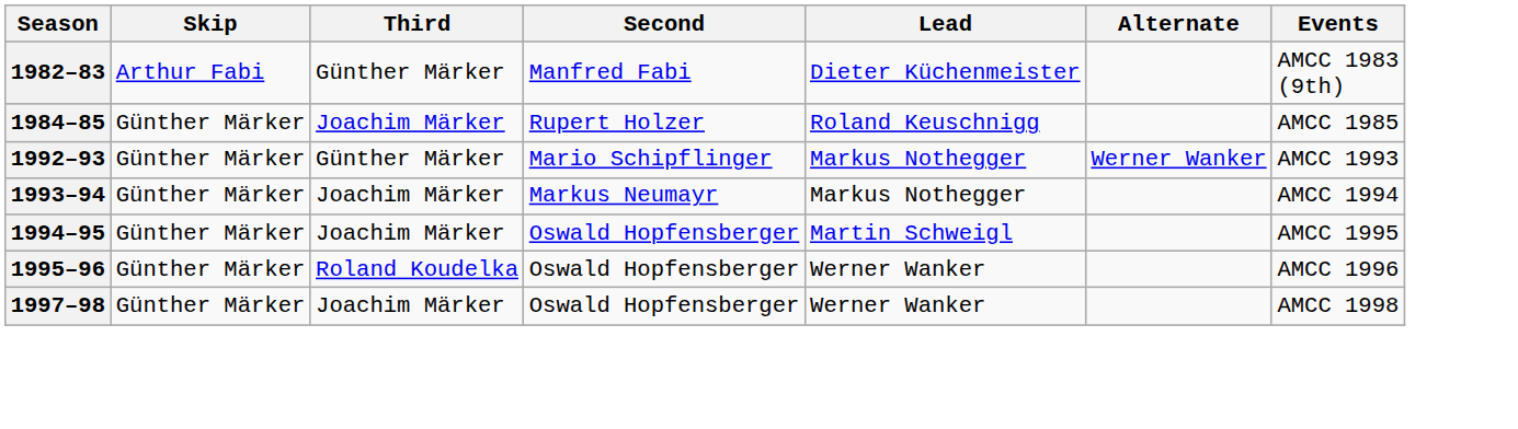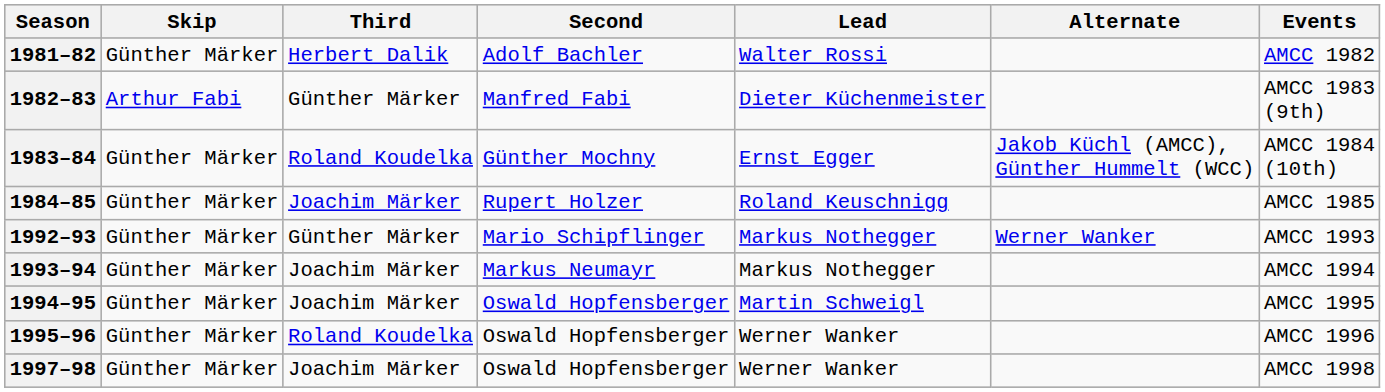 <table class="wikitable">
 <tr>
 <th scope="col">Season</th>
 <th scope="col">Skip</th>
 <th scope="col">Third</th>
 <th scope="col">Second</th>
 <th scope="col">Lead</th>
 <th scope="col">Alternate</th>
 <th scope="col">Events</th>
 </tr>
 <tr>
+<th scope="row">1981–82</th>
+<td>Günther Märker</td>
+<td><a href='#'>Herbert Dalik</a></td>
+<td><a href='#'>Adolf Bachler</a></td>
+<td><a href='#'>Walter Rossi</a></td>
+<td></td>
+<td><a href='#'>AMCC</a> 1982 </td>
+</tr>
+<tr>
 <th scope="row">1982–83</th>
 <td><a href='#'>Arthur Fabi</a></td>
 <td>Günther Märker</td>
 <td><a href='#'>Manfred Fabi</a></td>
 <td><a href='#'>Dieter Küchenmeister</a></td>
 <td></td>
 <td>AMCC 1983 <br> (9th)</td>
+</tr>
+<tr>
+<th scope="row">1983–84</th>
+<td>Günther Märker</td>
+<td><a href='#'>Roland Koudelka</a></td>
+<td><a href='#'>Günther Mochny</a></td>
+<td><a href='#'>Ernst Egger</a></td>
+<td><a href='#'>Jakob Küchl</a> (AMCC),<br><a href='#'>Günther Hummelt</a> (WCC)</td>
+<td>AMCC 1984 <br> (10th)</td>
 </tr>
 <tr>
 <th scope="row">1984–85</th>
 <td>Günther Märker</td>
 <td><a href='#'>Joachim Märker</a></td>
 <td><a href='#'>Rupert Holzer</a></td>
 <td><a href='#'>Roland Keuschnigg</a></td>
 <td></td>
 <td>AMCC 1985 </td>
 </tr>
 <tr>
 <th scope="row">1992–93</th>
 <td>Günther Märker</td>
 <td>Günther Märker</td>
 <td><a href='#'>Mario Schipflinger</a></td>
 <td><a href='#'>Markus Nothegger</a></td>
 <td><a href='#'>Werner Wanker</a></td>
 <td>AMCC 1993 </td>
 </tr>
 <tr>
 <th scope="row">1993–94</th>
 <td>Günther Märker</td>
 <td>Joachim Märker</td>
 <td><a href='#'>Markus Neumayr</a></td>
 <td>Markus Nothegger</td>
 <td></td>
 <td>AMCC 1994 </td>
 </tr>
 <tr>
 <th scope="row">1994–95</th>
 <td>Günther Märker</td>
 <td>Joachim Märker</td>
 <td><a href='#'>Oswald Hopfensberger</a></td>
 <td><a href='#'>Martin Schweigl</a></td>
 <td></td>
 <td>AMCC 1995 </td>
 </tr>
 <tr>
 <th scope="row">1995–96</th>
 <td>Günther Märker</td>
 <td><a href='#'>Roland Koudelka</a></td>
 <td>Oswald Hopfensberger</td>
 <td>Werner Wanker</td>
 <td></td>
 <td>AMCC 1996 </td>
 </tr>
 <tr>
 <th scope="row">1997–98</th>
 <td>Günther Märker</td>
 <td>Joachim Märker</td>
 <td>Oswald Hopfensberger</td>
 <td>Werner Wanker</td>
 <td></td>
 <td>AMCC 1998 </td>
 </tr>
 </table>
